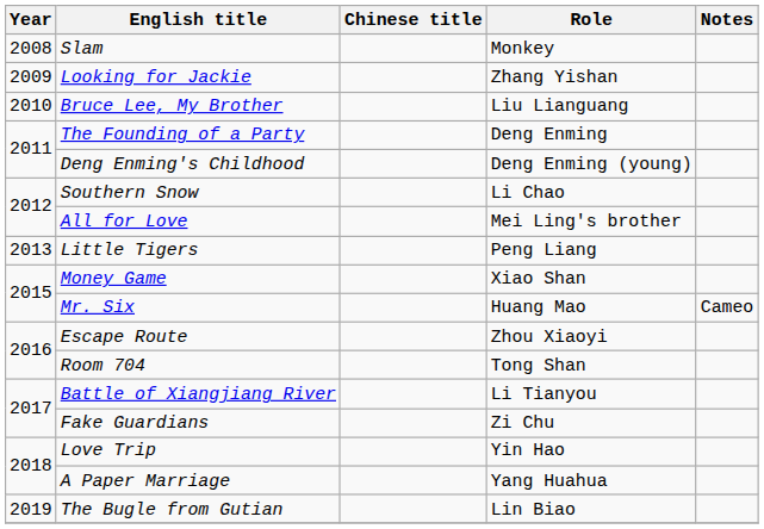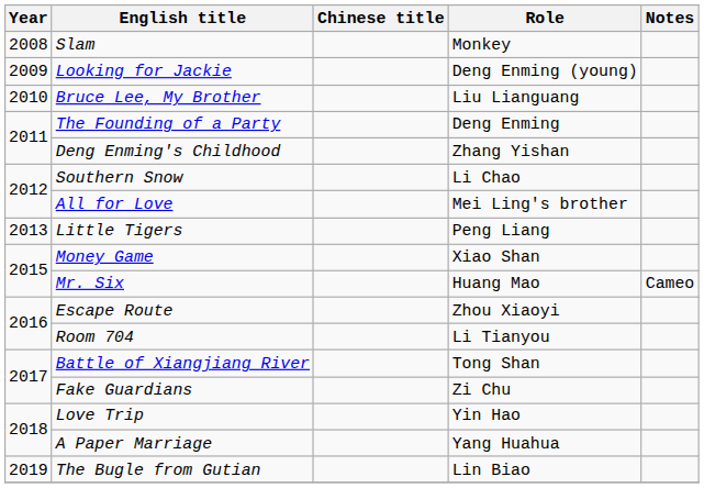 <table class="wikitable">
 <tr>
 <th>Year</th>
 <th>English title</th>
 <th>Chinese title</th>
 <th>Role</th>
 <th>Notes</th>
 </tr>
 <tr>
 <td>2008</td>
 <td><em>Slam</em></td>
 <td></td>
 <td>Monkey</td>
 <td></td>
 </tr>
 <tr>
 <td>2009</td>
 <td><em><a href='#'>Looking for Jackie</a></em></td>
 <td></td>
-<td>Zhang Yishan</td>
+<td>Deng Enming (young)</td>
 <td></td>
 </tr>
 <tr>
 <td>2010</td>
 <td><em><a href='#'>Bruce Lee, My Brother</a></em></td>
 <td></td>
 <td>Liu Lianguang</td>
 <td></td>
 </tr>
 <tr>
 <td rowspan="2">2011</td>
 <td><em><a href='#'>The Founding of a Party</a></em></td>
 <td></td>
 <td>Deng Enming</td>
 <td></td>
 </tr>
 <tr>
 <td><em>Deng Enming's Childhood</em></td>
 <td></td>
-<td>Deng Enming (young)</td>
+<td>Zhang Yishan</td>
 <td></td>
 </tr>
 <tr>
 <td rowspan="2">2012</td>
 <td><em>Southern Snow</em></td>
 <td></td>
 <td>Li Chao</td>
 <td></td>
 </tr>
 <tr>
 <td><em><a href='#'>All for Love</a></em></td>
 <td></td>
 <td>Mei Ling's brother</td>
 <td></td>
 </tr>
 <tr>
 <td>2013</td>
 <td><em>Little Tigers</em></td>
 <td></td>
 <td>Peng Liang</td>
 <td></td>
 </tr>
 <tr>
 <td rowspan="2">2015</td>
 <td><em><a href='#'>Money Game</a></em></td>
 <td></td>
 <td>Xiao Shan</td>
 <td></td>
 </tr>
 <tr>
 <td><em><a href='#'>Mr. Six</a></em></td>
 <td></td>
 <td>Huang Mao</td>
 <td>Cameo</td>
 </tr>
 <tr>
 <td rowspan=2>2016</td>
 <td><em>Escape Route</em></td>
 <td></td>
 <td>Zhou Xiaoyi</td>
 <td></td>
 </tr>
 <tr>
 <td><em>Room 704</em></td>
 <td></td>
-<td>Tong Shan</td>
+<td>Li Tianyou</td>
 <td></td>
 </tr>
 <tr>
 <td rowspan=2>2017</td>
 <td><em><a href='#'>Battle of Xiangjiang River</a></em></td>
 <td></td>
-<td>Li Tianyou</td>
+<td>Tong Shan</td>
 <td></td>
 </tr>
 <tr>
 <td><em>Fake Guardians</em></td>
 <td></td>
 <td>Zi Chu</td>
 <td></td>
 </tr>
 <tr>
 <td rowspan=2>2018</td>
 <td><em>Love Trip</em></td>
 <td></td>
 <td>Yin Hao</td>
 <td></td>
 </tr>
 <tr>
 <td><em>A Paper Marriage</em></td>
 <td></td>
 <td>Yang Huahua</td>
 <td></td>
 </tr>
 <tr>
 <td>2019</td>
 <td><em>The Bugle from Gutian</em></td>
 <td></td>
 <td>Lin Biao</td>
 <td></td>
 </tr>
 <tr>
 </tr>
 </table>
